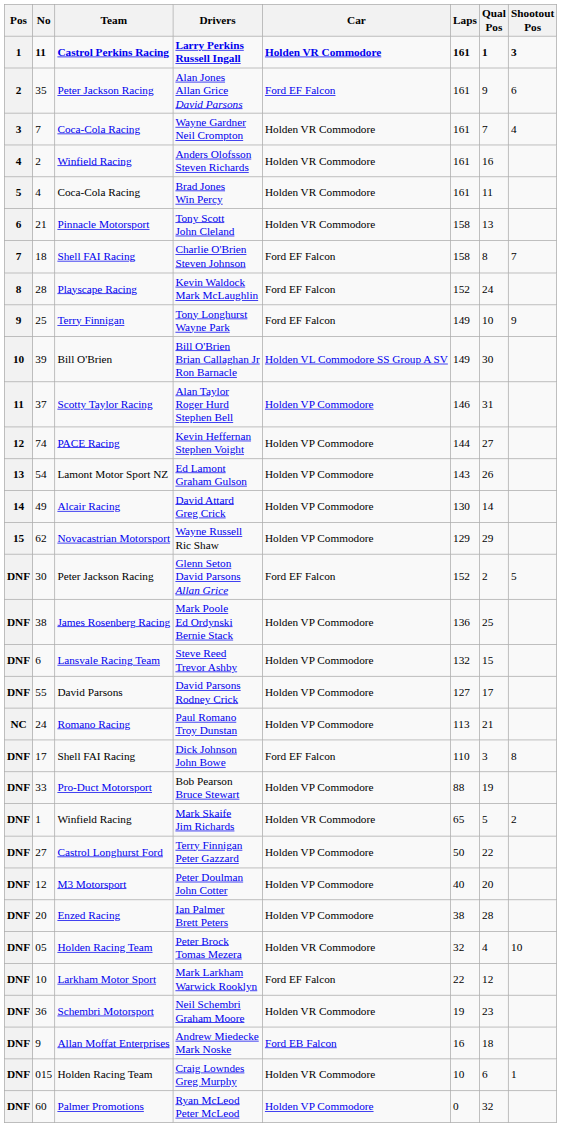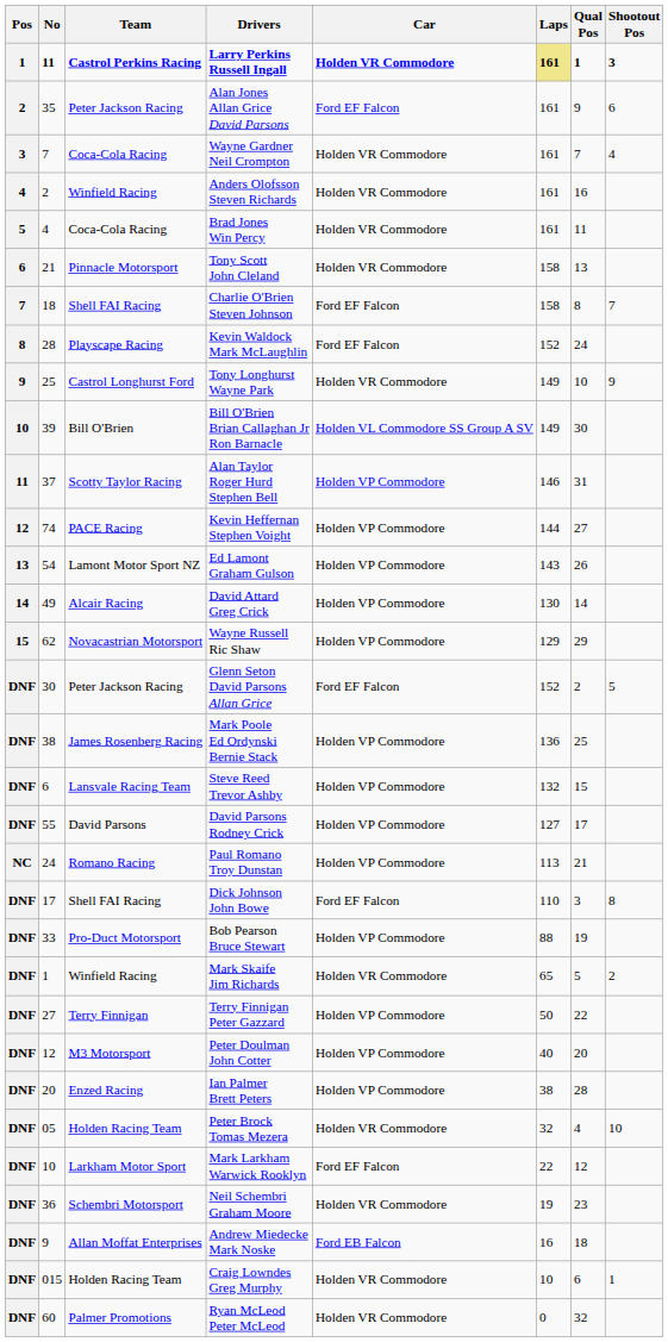 <table class="wikitable sortable" style="font-size: 95%;">
 <tr>
 <th>Pos</th>
 <th>No</th>
 <th>Team</th>
 <th>Drivers</th>
 <th>Car</th>
 <th>Laps</th>
 <th>Qual<br>Pos</th>
 <th>Shootout<br>Pos</th>
 </tr>
 <tr style="font-weight:bold">
 <th>1</th>
 <td>11</td>
 <td><a href='#'>Castrol Perkins Racing</a></td>
 <td> <a href='#'>Larry Perkins</a><br> <a href='#'>Russell Ingall</a></td>
 <td><a href='#'>Holden VR Commodore</a></td>
-<td>161</td>
+<td style="background: khaki;">161</td>
 <td>1</td>
 <td>3</td>
 </tr>
 <tr>
 <th>2</th>
 <td>35</td>
 <td><a href='#'>Peter Jackson Racing</a></td>
 <td> <a href='#'>Alan Jones</a><br> <a href='#'>Allan Grice</a><br> <em><a href='#'>David Parsons</a></em></td>
 <td><a href='#'>Ford EF Falcon</a></td>
 <td>161</td>
 <td>9</td>
 <td>6</td>
 </tr>
 <tr>
 <th>3</th>
 <td>7</td>
 <td><a href='#'>Coca-Cola Racing</a></td>
 <td> <a href='#'>Wayne Gardner</a><br> <a href='#'>Neil Crompton</a></td>
 <td>Holden VR Commodore</td>
 <td>161</td>
 <td>7</td>
 <td>4</td>
 </tr>
 <tr>
 <th>4</th>
 <td>2</td>
 <td><a href='#'>Winfield Racing</a></td>
 <td> <a href='#'>Anders Olofsson</a><br> <a href='#'>Steven Richards</a></td>
 <td>Holden VR Commodore</td>
 <td>161</td>
 <td>16</td>
 <td></td>
 </tr>
 <tr>
 <th>5</th>
 <td>4</td>
 <td>Coca-Cola Racing</td>
 <td> <a href='#'>Brad Jones</a><br> <a href='#'>Win Percy</a></td>
 <td>Holden VR Commodore</td>
 <td>161</td>
 <td>11</td>
 <td></td>
 </tr>
 <tr>
 <th>6</th>
 <td>21</td>
 <td><a href='#'>Pinnacle Motorsport</a></td>
 <td> <a href='#'>Tony Scott</a><br> <a href='#'>John Cleland</a></td>
 <td>Holden VR Commodore</td>
 <td>158</td>
 <td>13</td>
 <td></td>
 </tr>
 <tr>
 <th>7</th>
 <td>18</td>
 <td><a href='#'>Shell FAI Racing</a></td>
 <td> <a href='#'>Charlie O'Brien</a><br> <a href='#'>Steven Johnson</a></td>
 <td>Ford EF Falcon</td>
 <td>158</td>
 <td>8</td>
 <td>7</td>
 </tr>
 <tr>
 <th>8</th>
 <td>28</td>
 <td><a href='#'>Playscape Racing</a></td>
 <td> <a href='#'>Kevin Waldock</a><br> <a href='#'>Mark McLaughlin</a></td>
 <td>Ford EF Falcon</td>
 <td>152</td>
 <td>24</td>
 <td></td>
 </tr>
 <tr>
 <th>9</th>
 <td>25</td>
-<td><a href='#'>Terry Finnigan</a></td>
+<td><a href='#'>Castrol Longhurst Ford</a></td>
 <td> <a href='#'>Tony Longhurst</a><br> <a href='#'>Wayne Park</a></td>
-<td>Ford EF Falcon</td>
+<td>Holden VR Commodore</td>
 <td>149</td>
 <td>10</td>
 <td>9</td>
 </tr>
 <tr>
 <th>10</th>
 <td>39</td>
 <td>Bill O'Brien</td>
 <td> <a href='#'>Bill O'Brien</a><br> <a href='#'>Brian Callaghan Jr</a><br> <a href='#'>Ron Barnacle</a></td>
 <td><a href='#'>Holden VL Commodore SS Group A SV</a></td>
 <td>149</td>
 <td>30</td>
 <td></td>
 </tr>
 <tr>
 <th>11</th>
 <td>37</td>
 <td><a href='#'>Scotty Taylor Racing</a></td>
 <td> <a href='#'>Alan Taylor</a><br> <a href='#'>Roger Hurd</a><br> <a href='#'>Stephen Bell</a></td>
 <td><a href='#'>Holden VP Commodore</a></td>
 <td>146</td>
 <td>31</td>
 <td></td>
 </tr>
 <tr>
 <th>12</th>
 <td>74</td>
 <td><a href='#'>PACE Racing</a></td>
 <td> <a href='#'>Kevin Heffernan</a><br> <a href='#'>Stephen Voight</a></td>
 <td>Holden VP Commodore</td>
 <td>144</td>
 <td>27</td>
 <td></td>
 </tr>
 <tr>
 <th>13</th>
 <td>54</td>
 <td>Lamont Motor Sport NZ</td>
 <td> <a href='#'>Ed Lamont</a><br> <a href='#'>Graham Gulson</a></td>
 <td>Holden VP Commodore</td>
 <td>143</td>
 <td>26</td>
 <td></td>
 </tr>
 <tr>
 <th>14</th>
 <td>49</td>
 <td><a href='#'>Alcair Racing</a></td>
 <td> <a href='#'>David Attard</a><br> <a href='#'>Greg Crick</a></td>
 <td>Holden VP Commodore</td>
 <td>130</td>
 <td>14</td>
 <td></td>
 </tr>
 <tr>
 <th>15</th>
 <td>62</td>
 <td><a href='#'>Novacastrian Motorsport</a></td>
 <td> <a href='#'>Wayne Russell</a><br> Ric Shaw</td>
 <td>Holden VP Commodore</td>
 <td>129</td>
 <td>29</td>
 <td></td>
 </tr>
 <tr>
 <th>DNF</th>
 <td>30</td>
 <td>Peter Jackson Racing</td>
 <td> <a href='#'>Glenn Seton</a><br> <a href='#'>David Parsons</a><br> <em><a href='#'>Allan Grice</a></em></td>
 <td>Ford EF Falcon</td>
 <td>152</td>
 <td>2</td>
 <td>5</td>
 </tr>
 <tr>
 <th>DNF</th>
 <td>38</td>
 <td><a href='#'>James Rosenberg Racing</a></td>
 <td> <a href='#'>Mark Poole</a><br> <a href='#'>Ed Ordynski</a><br> <a href='#'>Bernie Stack</a></td>
 <td>Holden VP Commodore</td>
 <td>136</td>
 <td>25</td>
 <td></td>
 </tr>
 <tr>
 <th>DNF</th>
 <td>6</td>
 <td><a href='#'>Lansvale Racing Team</a></td>
 <td> <a href='#'>Steve Reed</a><br> <a href='#'>Trevor Ashby</a></td>
 <td>Holden VP Commodore</td>
 <td>132</td>
 <td>15</td>
 <td></td>
 </tr>
 <tr>
 <th>DNF</th>
 <td>55</td>
 <td>David Parsons</td>
 <td> <a href='#'>David Parsons</a><br> <a href='#'>Rodney Crick</a></td>
 <td>Holden VP Commodore</td>
 <td>127</td>
 <td>17</td>
 <td></td>
 </tr>
 <tr>
 <th>NC</th>
 <td>24</td>
 <td><a href='#'>Romano Racing</a></td>
 <td> <a href='#'>Paul Romano</a><br> <a href='#'>Troy Dunstan</a></td>
 <td>Holden VP Commodore</td>
 <td>113</td>
 <td>21</td>
 <td></td>
 </tr>
 <tr>
 <th>DNF</th>
 <td>17</td>
 <td>Shell FAI Racing</td>
 <td> <a href='#'>Dick Johnson</a><br> <a href='#'>John Bowe</a></td>
 <td>Ford EF Falcon</td>
 <td>110</td>
 <td>3</td>
 <td>8</td>
 </tr>
 <tr>
 <th>DNF</th>
 <td>33</td>
 <td><a href='#'>Pro-Duct Motorsport</a></td>
 <td> Bob Pearson<br> <a href='#'>Bruce Stewart</a></td>
 <td>Holden VP Commodore</td>
 <td>88</td>
 <td>19</td>
 <td></td>
 </tr>
 <tr>
 <th>DNF</th>
 <td>1</td>
 <td>Winfield Racing</td>
 <td> <a href='#'>Mark Skaife</a><br> <a href='#'>Jim Richards</a></td>
 <td>Holden VR Commodore</td>
 <td>65</td>
 <td>5</td>
 <td>2</td>
 </tr>
 <tr>
 <th>DNF</th>
 <td>27</td>
-<td><a href='#'>Castrol Longhurst Ford</a></td>
+<td><a href='#'>Terry Finnigan</a></td>
 <td> <a href='#'>Terry Finnigan</a><br> <a href='#'>Peter Gazzard</a></td>
 <td>Holden VP Commodore</td>
 <td>50</td>
 <td>22</td>
 <td></td>
 </tr>
 <tr>
 <th>DNF</th>
 <td>12</td>
 <td><a href='#'>M3 Motorsport</a></td>
 <td> <a href='#'>Peter Doulman</a><br> <a href='#'>John Cotter</a></td>
 <td>Holden VP Commodore</td>
 <td>40</td>
 <td>20</td>
 <td></td>
 </tr>
 <tr>
 <th>DNF</th>
 <td>20</td>
 <td><a href='#'>Enzed Racing</a></td>
 <td> <a href='#'>Ian Palmer</a><br> <a href='#'>Brett Peters</a></td>
 <td>Holden VP Commodore</td>
 <td>38</td>
 <td>28</td>
 <td></td>
 </tr>
 <tr>
 <th>DNF</th>
 <td>05</td>
 <td><a href='#'>Holden Racing Team</a></td>
 <td> <a href='#'>Peter Brock</a><br> <a href='#'>Tomas Mezera</a></td>
 <td>Holden VR Commodore</td>
 <td>32</td>
 <td>4</td>
 <td>10</td>
 </tr>
 <tr>
 <th>DNF</th>
 <td>10</td>
 <td><a href='#'>Larkham Motor Sport</a></td>
 <td> <a href='#'>Mark Larkham</a><br> <a href='#'>Warwick Rooklyn</a></td>
 <td>Ford EF Falcon</td>
 <td>22</td>
 <td>12</td>
 <td></td>
 </tr>
 <tr>
 <th>DNF</th>
 <td>36</td>
 <td><a href='#'>Schembri Motorsport</a></td>
 <td> <a href='#'>Neil Schembri</a><br> <a href='#'>Graham Moore</a></td>
 <td>Holden VR Commodore</td>
 <td>19</td>
 <td>23</td>
 <td></td>
 </tr>
 <tr>
 <th>DNF</th>
 <td>9</td>
 <td><a href='#'>Allan Moffat Enterprises</a></td>
 <td> <a href='#'>Andrew Miedecke</a><br> <a href='#'>Mark Noske</a></td>
 <td><a href='#'>Ford EB Falcon</a></td>
 <td>16</td>
 <td>18</td>
 <td></td>
 </tr>
 <tr>
 <th>DNF</th>
 <td>015</td>
 <td>Holden Racing Team</td>
 <td> <a href='#'>Craig Lowndes</a><br> <a href='#'>Greg Murphy</a></td>
 <td>Holden VR Commodore</td>
 <td>10</td>
 <td>6</td>
 <td>1</td>
 </tr>
 <tr>
 <th>DNF</th>
 <td>60</td>
 <td><a href='#'>Palmer Promotions</a></td>
 <td> <a href='#'>Ryan McLeod</a><br> <a href='#'>Peter McLeod</a></td>
-<td><a href='#'>Holden VP Commodore</a></td>
+<td>Holden VR Commodore</td>
 <td>0</td>
 <td>32</td>
 <td></td>
 </tr>
 </table>
